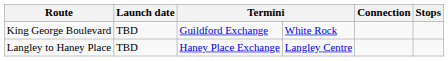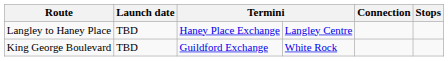 <table class="wikitable">
 <tr>
 <th>Route</th>
 <th>Launch date</th>
 <th colspan="2">Termini</th>
 <th>Connection</th>
 <th>Stops</th>
 </tr>
 <tr>
+<td>Langley to Haney Place</td>
+<td>TBD</td>
+<td><a href='#'>Haney Place Exchange</a></td>
+<td><a href='#'>Langley Centre</a></td>
+<td></td>
+<td></td>
+</tr>
+<tr>
 <td>King George Boulevard</td>
 <td>TBD</td>
 <td><a href='#'>Guildford Exchange</a></td>
 <td><a href='#'>White Rock</a></td>
 <td></td>
 <td></td>
 </tr>
-<tr>
-<td>Langley to Haney Place</td>
-<td>TBD</td>
-<td><a href='#'>Haney Place Exchange</a></td>
-<td><a href='#'>Langley Centre</a></td>
-<td></td>
-<td></td>
-</tr>
 </table>
